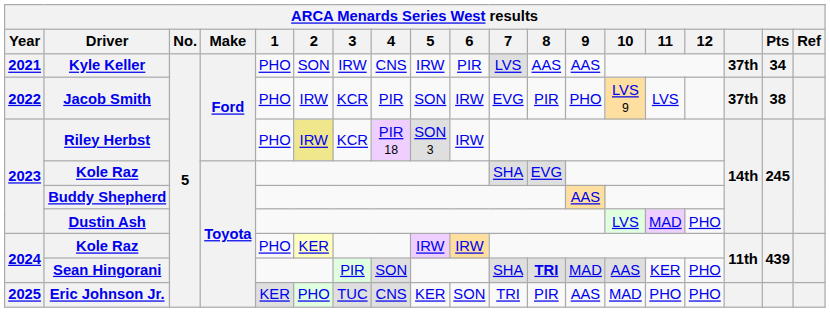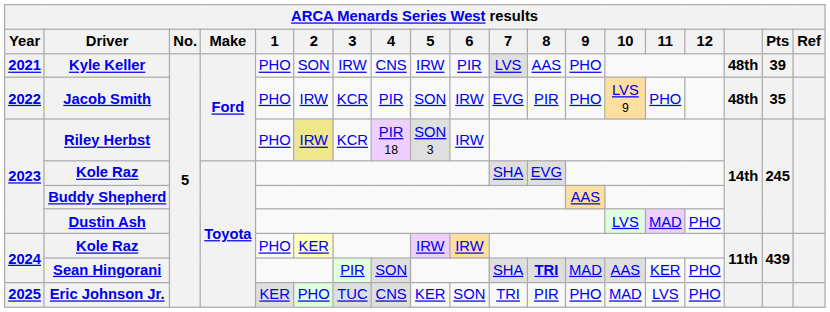 <table class="wikitable" style="text-align:center; font-size:75%">
 <tr>
 <th colspan="19"><a href='#'>ARCA Menards Series West</a> results</th>
 </tr>
 <tr>
 <th>Year</th>
 <th>Driver</th>
 <th>No.</th>
 <th>Make</th>
 <th>1</th>
 <th>2</th>
 <th>3</th>
 <th>4</th>
 <th>5</th>
 <th>6</th>
 <th>7</th>
 <th>8</th>
 <th>9</th>
 <th>10</th>
 <th>11</th>
 <th>12</th>
 <th></th>
 <th>Pts</th>
 <th>Ref</th>
 </tr>
 <tr>
 <th><a href='#'>2021</a></th>
 <th><a href='#'>Kyle Keller</a></th>
 <th rowspan="9">5</th>
 <th rowspan="3"><a href='#'>Ford</a></th>
 <td><a href='#'>PHO</a></td>
 <td><a href='#'>SON</a></td>
 <td><a href='#'>IRW</a></td>
 <td><a href='#'>CNS</a></td>
 <td><a href='#'>IRW</a></td>
 <td><a href='#'>PIR</a></td>
 <td style="background:#DFDFDF;"><a href='#'>LVS</a><br></td>
 <td><a href='#'>AAS</a></td>
-<td><a href='#'>AAS</a></td>
+<td><a href='#'>PHO</a></td>
 <td colspan="3"></td>
-<th>37th</th>
-<th>34</th>
+<th>48th</th>
+<th>39</th>
 <th></th>
 </tr>
 <tr>
 <th><a href='#'>2022</a></th>
 <th><a href='#'>Jacob Smith</a></th>
 <td><a href='#'>PHO</a></td>
 <td><a href='#'>IRW</a></td>
 <td><a href='#'>KCR</a></td>
 <td><a href='#'>PIR</a></td>
 <td><a href='#'>SON</a></td>
 <td><a href='#'>IRW</a></td>
 <td><a href='#'>EVG</a></td>
 <td><a href='#'>PIR</a></td>
 <td><a href='#'>PHO</a></td>
 <td style="background:#FFDF9F;"><a href='#'>LVS</a><br><small>9</small></td>
-<td><a href='#'>LVS</a></td>
+<td><a href='#'>PHO</a></td>
 <td colspan="1"></td>
-<th>37th</th>
-<th>38</th>
+<th>48th</th>
+<th>35</th>
 <th></th>
 </tr>
 <tr>
 <th rowspan="4"><a href='#'>2023</a></th>
 <th><a href='#'>Riley Herbst</a></th>
 <td><a href='#'>PHO</a></td>
 <td style="background: khaki;"><a href='#'>IRW</a></td>
 <td><a href='#'>KCR</a></td>
 <td style="background:#EFCFFF;"><a href='#'>PIR</a><br><small>18</small></td>
 <td style="background:#DFDFDF;"><a href='#'>SON</a><br><small>3</small></td>
 <td><a href='#'>IRW</a></td>
 <td colspan="6"></td>
 <th rowspan="4">14th</th>
 <th rowspan="4">245</th>
 <th rowspan="4"></th>
 </tr>
 <tr>
 <th><a href='#'>Kole Raz</a></th>
 <th rowspan="6"><a href='#'>Toyota</a></th>
 <td colspan="6"></td>
 <td style="background:#DFDFDF;"><a href='#'>SHA</a><br></td>
 <td style="background:#DFDFDF;"><a href='#'>EVG</a><br></td>
 <td colspan="4"></td>
 </tr>
 <tr>
 <th><a href='#'>Buddy Shepherd</a></th>
 <td colspan="8"></td>
 <td style="background:#FFDF9F;"><a href='#'>AAS</a><br></td>
 <td colspan="3"></td>
 </tr>
 <tr>
 <th><a href='#'>Dustin Ash</a></th>
 <td colspan="9"></td>
 <td style="background:#DFFFDF;"><a href='#'>LVS</a><br></td>
 <td style="background:#EFCFFF;"><a href='#'>MAD</a><br></td>
 <td><a href='#'>PHO</a></td>
 </tr>
 <tr>
 <th rowspan="2"><a href='#'>2024</a></th>
 <th><a href='#'>Kole Raz</a></th>
 <td><a href='#'>PHO</a></td>
 <td style="background:#FFFFBF;"><a href='#'>KER</a><br></td>
 <td colspan="2"></td>
 <td style="background:#EFCFFF;"><a href='#'>IRW</a><br></td>
 <td style="background:#FFDF9F;"><a href='#'>IRW</a><br></td>
 <td colspan="6"></td>
 <th rowspan="2">11th</th>
 <th rowspan="2">439</th>
 <th rowspan="2"></th>
 </tr>
 <tr>
 <th><a href='#'>Sean Hingorani</a></th>
 <td colspan="2"></td>
 <td style="background:#DFFFDF;"><a href='#'>PIR</a><br></td>
 <td style="background:#DFDFDF;"><a href='#'>SON</a><br></td>
 <td colspan="2"></td>
 <td style="background:#DFDFDF;"><a href='#'>SHA</a><br></td>
 <td style="background:#DFDFDF;"><strong><a href='#'>TRI</a></strong><br></td>
 <td style="background:#DFDFDF;"><a href='#'>MAD</a><br></td>
 <td style="background:#DFDFDF;"><a href='#'>AAS</a><br></td>
 <td><a href='#'>KER</a></td>
 <td><a href='#'>PHO</a></td>
 </tr>
 <tr>
 <th><a href='#'>2025</a></th>
 <th><a href='#'>Eric Johnson Jr.</a></th>
 <td style="background:#DFDFDF;"><a href='#'>KER</a><br></td>
 <td style="background:#DFFFDF;"><a href='#'>PHO</a><br></td>
 <td style="background:#DFDFDF;"><a href='#'>TUC</a><br></td>
 <td style="background:#DFDFDF;"><a href='#'>CNS</a><br></td>
 <td><a href='#'>KER</a></td>
 <td><a href='#'>SON</a></td>
 <td><a href='#'>TRI</a></td>
 <td><a href='#'>PIR</a></td>
-<td><a href='#'>AAS</a></td>
+<td><a href='#'>PHO</a></td>
 <td><a href='#'>MAD</a></td>
-<td><a href='#'>PHO</a></td>
+<td><a href='#'>LVS</a></td>
 <td><a href='#'>PHO</a></td>
 <th></th>
 <th></th>
 <th></th>
 </tr>
 </table>
